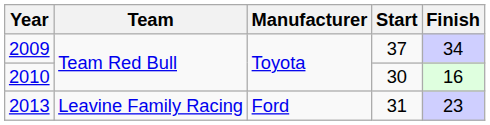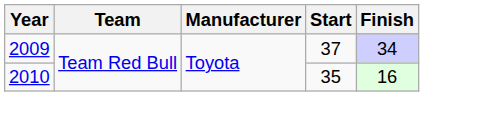 <table class="wikitable" style="font-size: 90%;">
 <tr>
 <th>Year</th>
 <th>Team</th>
 <th>Manufacturer</th>
 <th>Start</th>
 <th>Finish</th>
 </tr>
 <tr>
 <td><a href='#'>2009</a></td>
 <td rowspan=2><a href='#'>Team Red Bull</a></td>
 <td rowspan=2><a href='#'>Toyota</a></td>
 <td align=center>37</td>
 <td align=center style="background:#CFCFFF;">34</td>
 </tr>
 <tr>
 <td><a href='#'>2010</a></td>
-<td align=center>30</td>
+<td align=center>35</td>
 <td align=center style="background:#DFFFDF;">16</td>
 </tr>
-<tr>
-<td><a href='#'>2013</a></td>
-<td nowrap><a href='#'>Leavine Family Racing</a></td>
-<td><a href='#'>Ford</a></td>
-<td align=center>31</td>
-<td align=center style="background:#CFCFFF;">23</td>
-</tr>
 </table>
